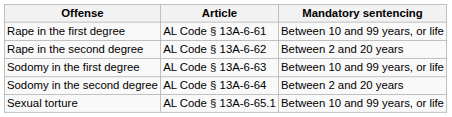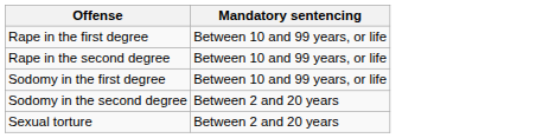 <table class="wikitable">
 <tr>
 <th>Offense</th>
-<th>Article</th>
 <th>Mandatory sentencing</th>
 </tr>
 <tr>
 <td>Rape in the first degree</td>
-<td>AL Code § 13A-6-61</td>
 <td>Between 10 and 99 years, or life</td>
 </tr>
 <tr>
 <td>Rape in the second degree</td>
-<td>AL Code § 13A-6-62</td>
-<td>Between 2 and 20 years</td>
+<td>Between 10 and 99 years, or life</td>
 </tr>
 <tr>
 <td>Sodomy in the first degree</td>
-<td>AL Code § 13A-6-63</td>
 <td>Between 10 and 99 years, or life</td>
 </tr>
 <tr>
 <td>Sodomy in the second degree</td>
-<td>AL Code § 13A-6-64</td>
 <td>Between 2 and 20 years</td>
 </tr>
 <tr>
 <td>Sexual torture</td>
-<td>AL Code § 13A-6-65.1</td>
-<td>Between 10 and 99 years, or life</td>
+<td>Between 2 and 20 years</td>
 </tr>
 </table>
